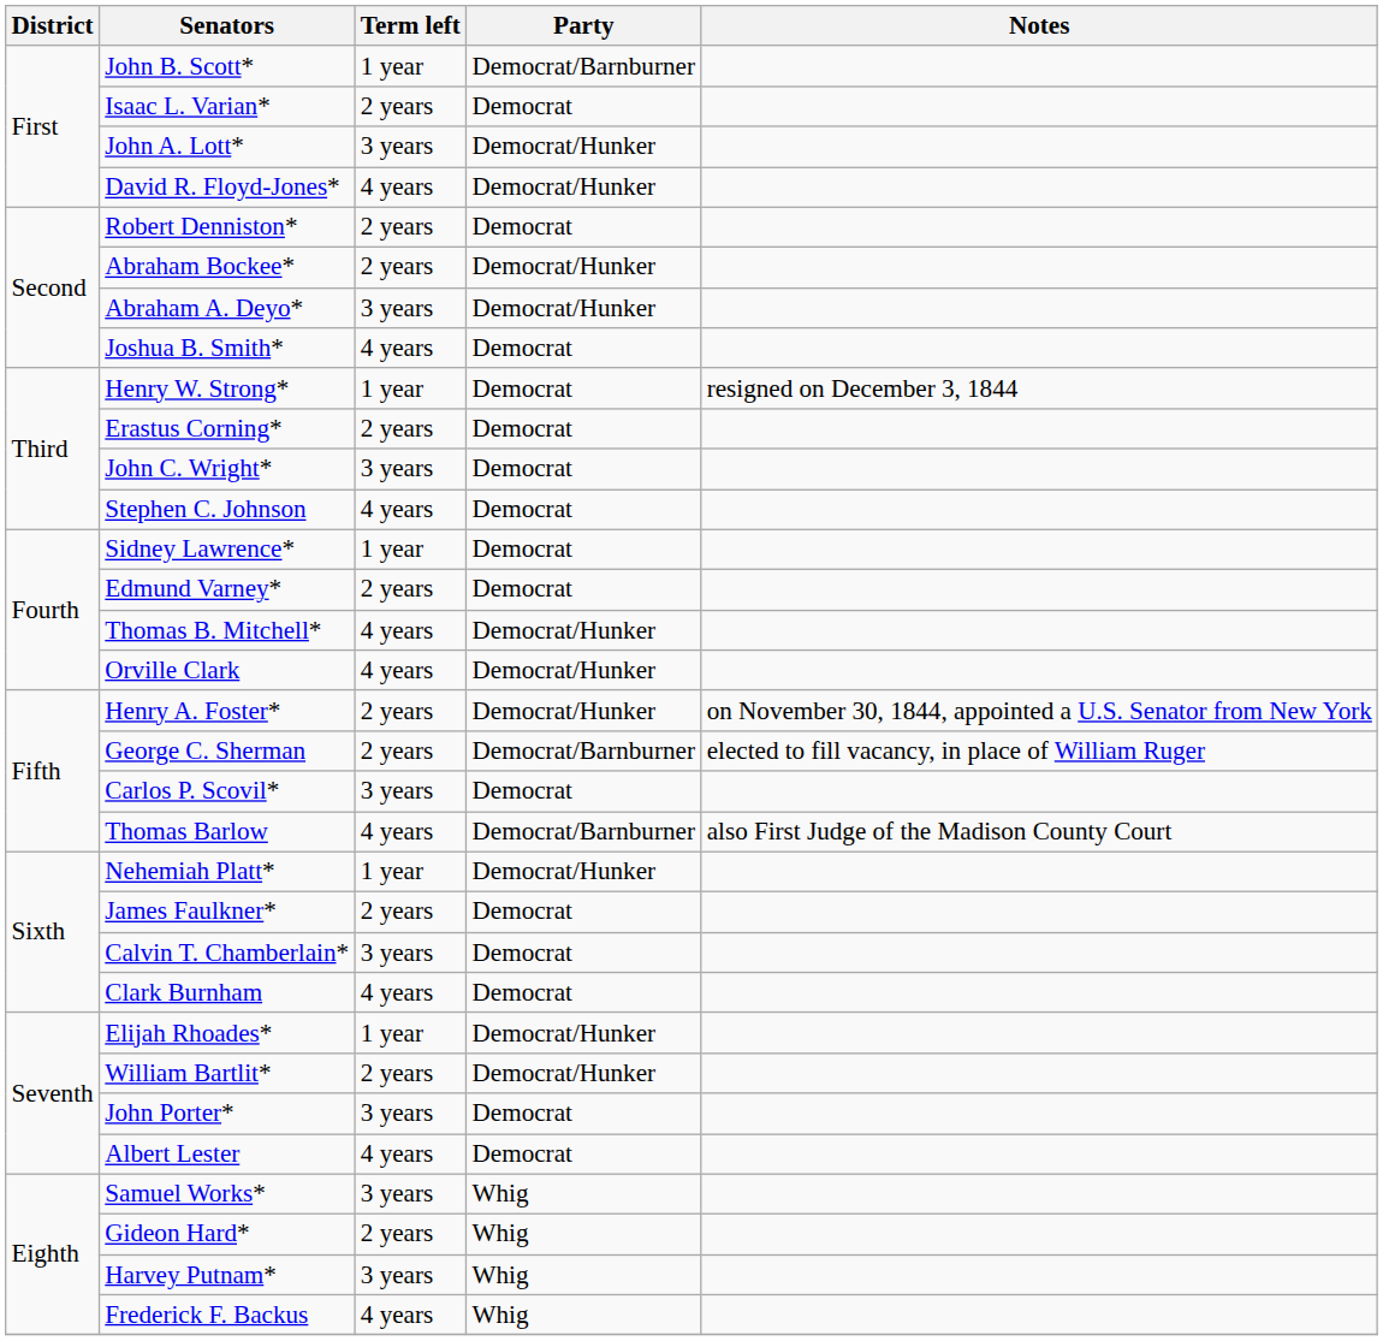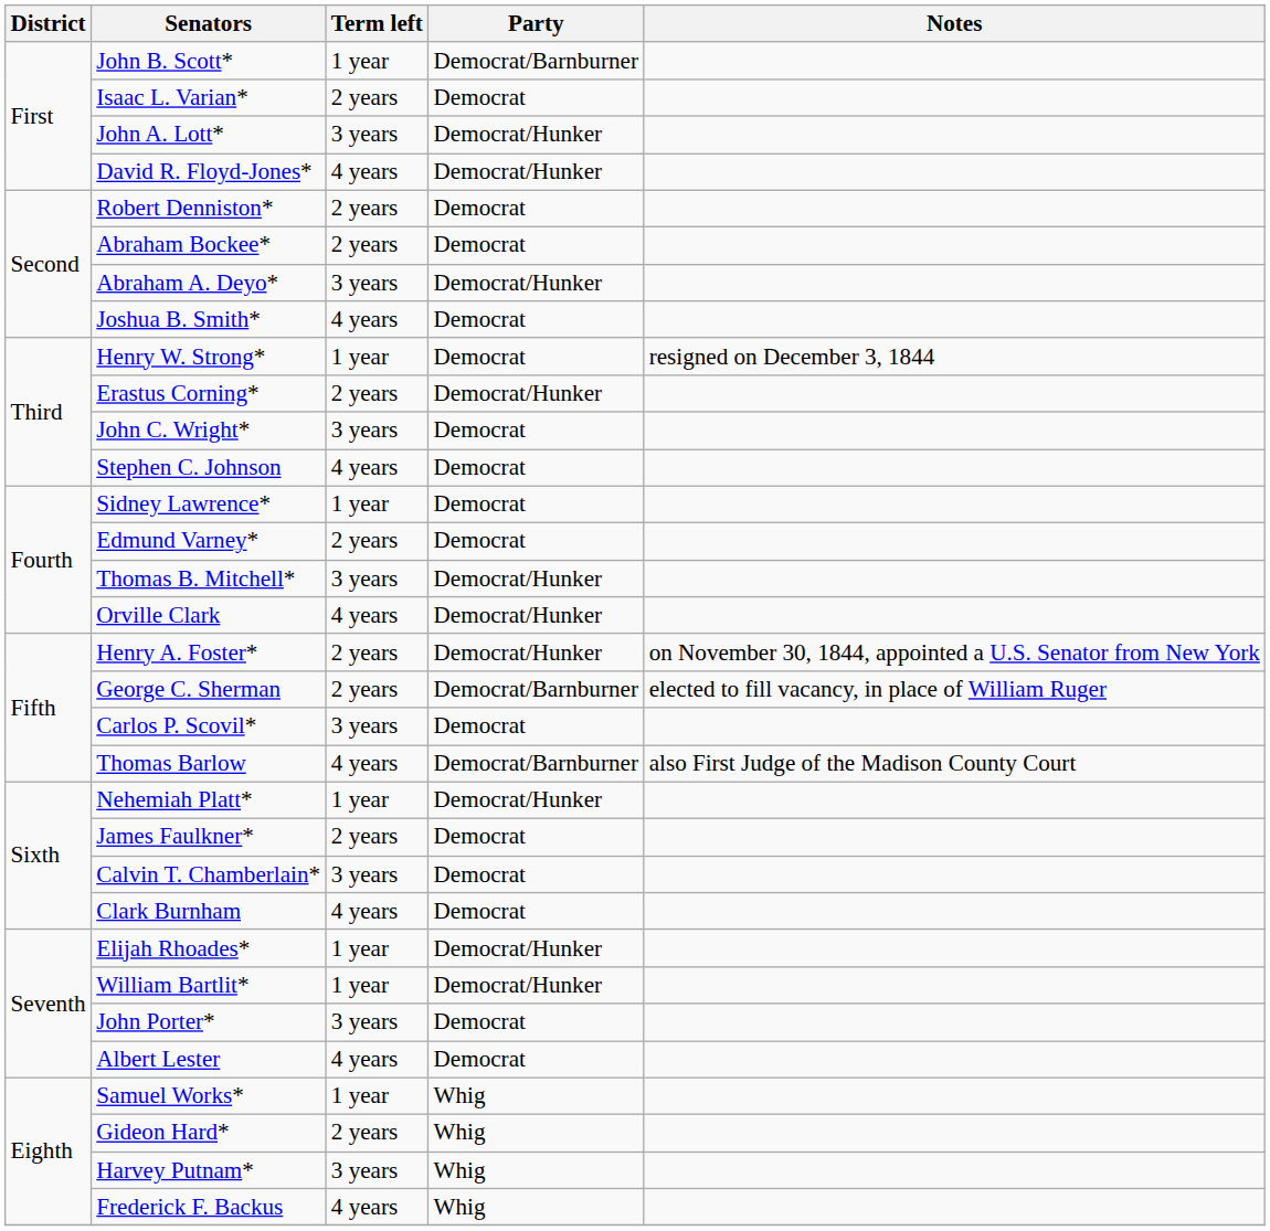 <table class=wikitable>
 <tr>
 <th>District</th>
 <th>Senators</th>
 <th>Term left</th>
 <th>Party</th>
 <th>Notes</th>
 </tr>
 <tr>
 <td rowspan="4">First</td>
 <td><a href='#'>John B. Scott</a>*</td>
 <td>1 year</td>
 <td>Democrat/Barnburner</td>
 <td></td>
 </tr>
 <tr>
 <td><a href='#'>Isaac L. Varian</a>*</td>
 <td>2 years</td>
 <td>Democrat</td>
 <td></td>
 </tr>
 <tr>
 <td><a href='#'>John A. Lott</a>*</td>
 <td>3 years</td>
 <td>Democrat/Hunker</td>
 <td></td>
 </tr>
 <tr>
 <td><a href='#'>David R. Floyd-Jones</a>*</td>
 <td>4 years</td>
 <td>Democrat/Hunker</td>
 <td></td>
 </tr>
 <tr>
 <td rowspan="4">Second</td>
 <td><a href='#'>Robert Denniston</a>*</td>
 <td>2 years</td>
 <td>Democrat</td>
 <td></td>
 </tr>
 <tr>
 <td><a href='#'>Abraham Bockee</a>*</td>
 <td>2 years</td>
-<td>Democrat/Hunker</td>
+<td>Democrat</td>
 <td></td>
 </tr>
 <tr>
 <td><a href='#'>Abraham A. Deyo</a>*</td>
 <td>3 years</td>
 <td>Democrat/Hunker</td>
 <td></td>
 </tr>
 <tr>
 <td><a href='#'>Joshua B. Smith</a>*</td>
 <td>4 years</td>
 <td>Democrat</td>
 <td></td>
 </tr>
 <tr>
 <td rowspan="4">Third</td>
 <td><a href='#'>Henry W. Strong</a>*</td>
 <td>1 year</td>
 <td>Democrat</td>
 <td>resigned on December 3, 1844</td>
 </tr>
 <tr>
 <td><a href='#'>Erastus Corning</a>*</td>
 <td>2 years</td>
-<td>Democrat</td>
+<td>Democrat/Hunker</td>
 <td></td>
 </tr>
 <tr>
 <td><a href='#'>John C. Wright</a>*</td>
 <td>3 years</td>
 <td>Democrat</td>
 <td></td>
 </tr>
 <tr>
 <td><a href='#'>Stephen C. Johnson</a></td>
 <td>4 years</td>
 <td>Democrat</td>
 <td></td>
 </tr>
 <tr>
 <td rowspan="4">Fourth</td>
 <td><a href='#'>Sidney Lawrence</a>*</td>
 <td>1 year</td>
 <td>Democrat</td>
 <td></td>
 </tr>
 <tr>
 <td><a href='#'>Edmund Varney</a>*</td>
 <td>2 years</td>
 <td>Democrat</td>
 <td></td>
 </tr>
 <tr>
 <td><a href='#'>Thomas B. Mitchell</a>*</td>
-<td>4 years</td>
+<td>3 years</td>
 <td>Democrat/Hunker</td>
 <td></td>
 </tr>
 <tr>
 <td><a href='#'>Orville Clark</a></td>
 <td>4 years</td>
 <td>Democrat/Hunker</td>
 <td></td>
 </tr>
 <tr>
 <td rowspan="4">Fifth</td>
 <td><a href='#'>Henry A. Foster</a>*</td>
 <td>2 years</td>
 <td>Democrat/Hunker</td>
 <td>on November 30, 1844, appointed a <a href='#'>U.S. Senator from New York</a></td>
 </tr>
 <tr>
 <td><a href='#'>George C. Sherman</a></td>
 <td>2 years</td>
 <td>Democrat/Barnburner</td>
 <td>elected to fill vacancy, in place of <a href='#'>William Ruger</a></td>
 </tr>
 <tr>
 <td><a href='#'>Carlos P. Scovil</a>*</td>
 <td>3 years</td>
 <td>Democrat</td>
 <td></td>
 </tr>
 <tr>
 <td><a href='#'>Thomas Barlow</a></td>
 <td>4 years</td>
 <td>Democrat/Barnburner</td>
 <td>also First Judge of the Madison County Court</td>
 </tr>
 <tr>
 <td rowspan="4">Sixth</td>
 <td><a href='#'>Nehemiah Platt</a>*</td>
 <td>1 year</td>
 <td>Democrat/Hunker</td>
 <td></td>
 </tr>
 <tr>
 <td><a href='#'>James Faulkner</a>*</td>
 <td>2 years</td>
 <td>Democrat</td>
 <td></td>
 </tr>
 <tr>
 <td><a href='#'>Calvin T. Chamberlain</a>*</td>
 <td>3 years</td>
 <td>Democrat</td>
 <td></td>
 </tr>
 <tr>
 <td><a href='#'>Clark Burnham</a></td>
 <td>4 years</td>
 <td>Democrat</td>
 <td></td>
 </tr>
 <tr>
 <td rowspan="4">Seventh</td>
 <td><a href='#'>Elijah Rhoades</a>*</td>
 <td>1 year</td>
 <td>Democrat/Hunker</td>
 <td></td>
 </tr>
 <tr>
 <td><a href='#'>William Bartlit</a>*</td>
-<td>2 years</td>
+<td>1 year</td>
 <td>Democrat/Hunker</td>
 <td></td>
 </tr>
 <tr>
 <td><a href='#'>John Porter</a>*</td>
 <td>3 years</td>
 <td>Democrat</td>
 <td></td>
 </tr>
 <tr>
 <td><a href='#'>Albert Lester</a></td>
 <td>4 years</td>
 <td>Democrat</td>
 <td></td>
 </tr>
 <tr>
 <td rowspan="4">Eighth</td>
 <td><a href='#'>Samuel Works</a>*</td>
-<td>3 years</td>
+<td>1 year</td>
 <td>Whig</td>
 <td></td>
 </tr>
 <tr>
 <td><a href='#'>Gideon Hard</a>*</td>
 <td>2 years</td>
 <td>Whig</td>
 <td></td>
 </tr>
 <tr>
 <td><a href='#'>Harvey Putnam</a>*</td>
 <td>3 years</td>
 <td>Whig</td>
 <td></td>
 </tr>
 <tr>
 <td><a href='#'>Frederick F. Backus</a></td>
 <td>4 years</td>
 <td>Whig</td>
 <td></td>
 </tr>
 <tr>
 </tr>
 </table>
